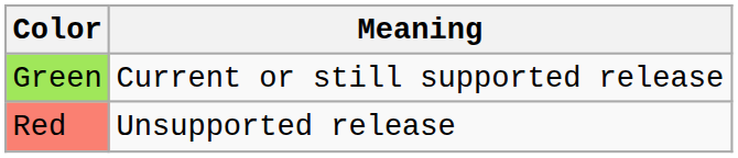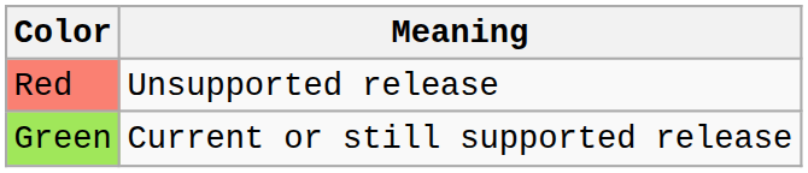 <table class="wikitable">
 <tr>
 <th>Color</th>
 <th>Meaning</th>
 </tr>
 <tr>
+<td style="background:salmon;">Red</td>
+<td>Unsupported release</td>
+</tr>
+<tr>
 <td style="background:#a0e75a;">Green</td>
 <td>Current or still supported release</td>
 </tr>
-<tr>
-<td style="background:salmon;">Red</td>
-<td>Unsupported release</td>
-</tr>
 </table>
